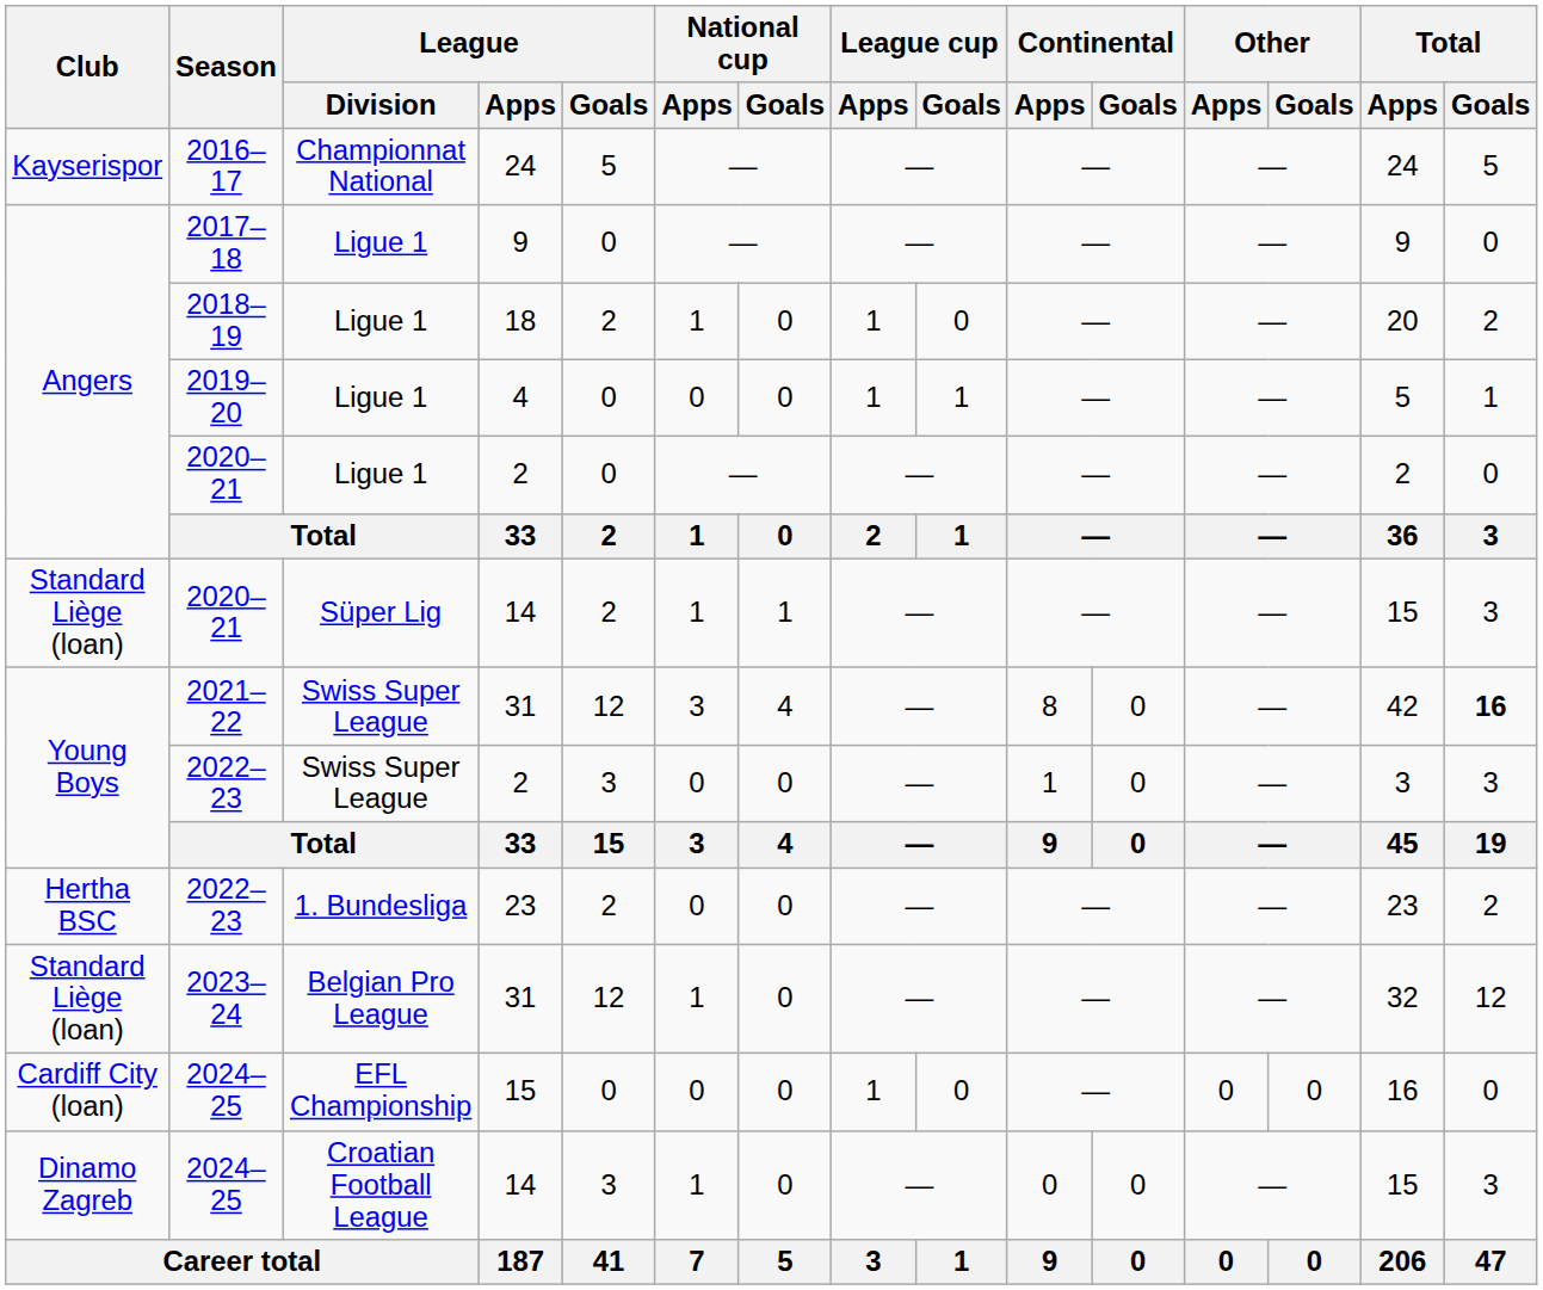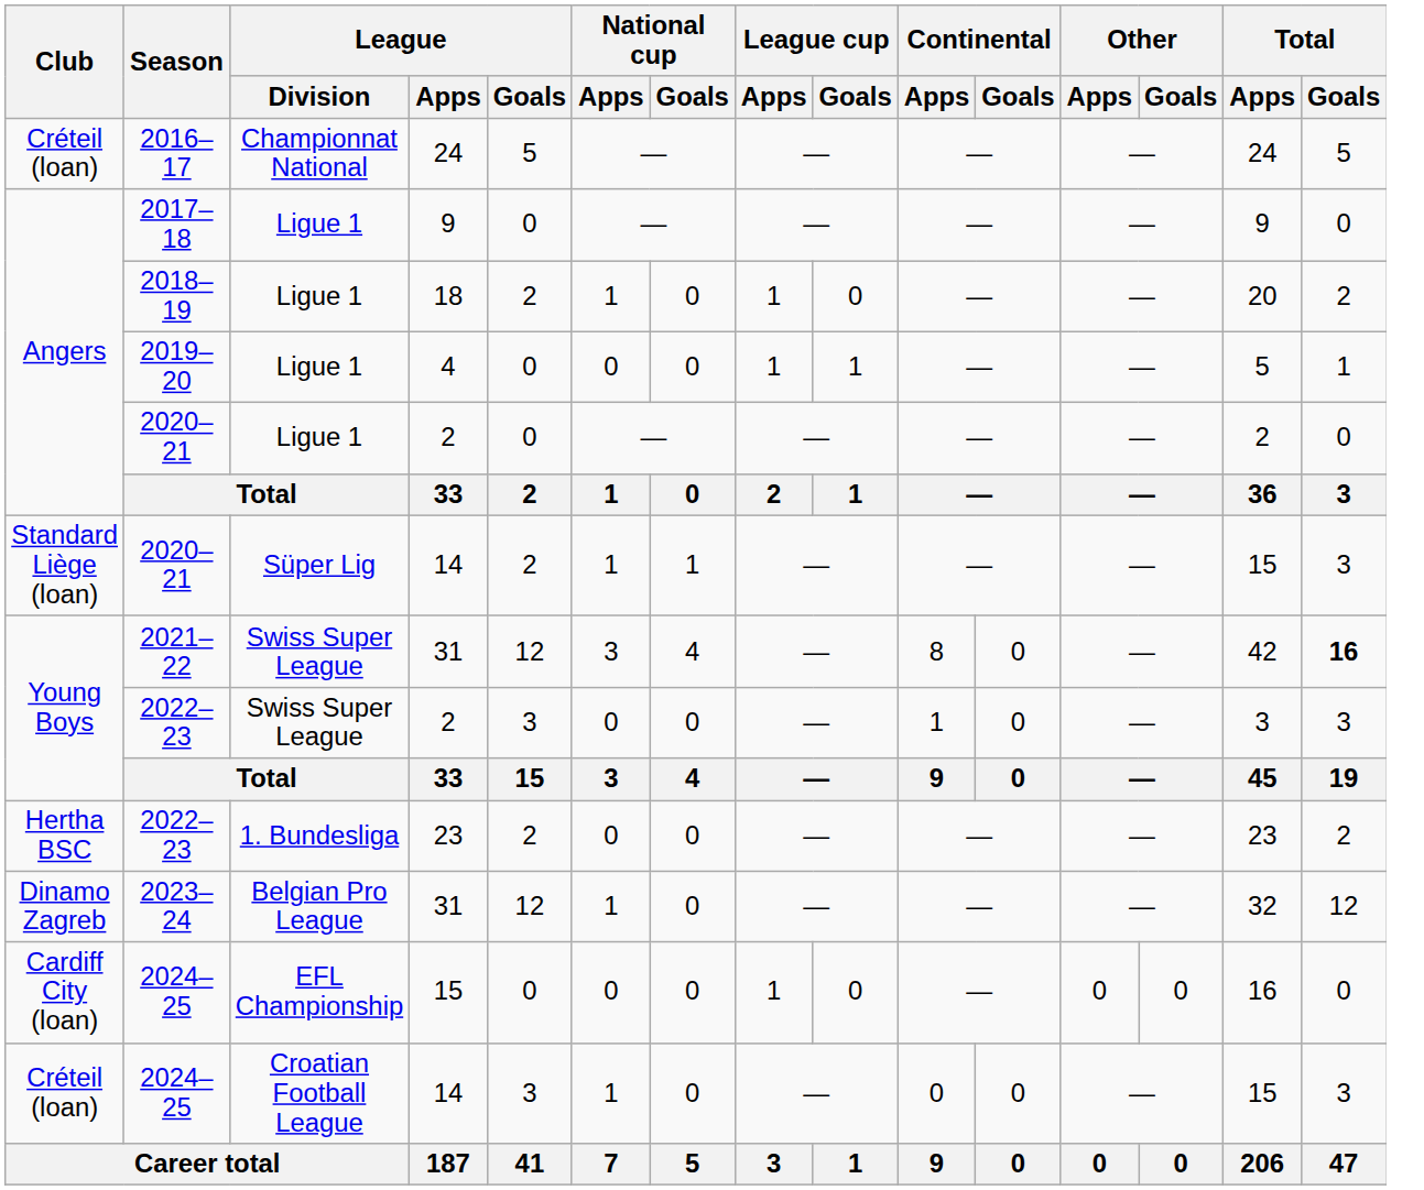 <table class="wikitable" style="text-align:center">
 <tr>
 <th rowspan="2">Club</th>
 <th rowspan="2">Season</th>
 <th colspan="3">League</th>
 <th colspan="2">National cup</th>
 <th colspan="2">League cup</th>
 <th colspan="2">Continental</th>
 <th colspan="2">Other</th>
 <th colspan="2">Total</th>
 </tr>
 <tr>
 <th>Division</th>
 <th>Apps</th>
 <th>Goals</th>
 <th>Apps</th>
 <th>Goals</th>
 <th>Apps</th>
 <th>Goals</th>
 <th>Apps</th>
 <th>Goals</th>
 <th>Apps</th>
 <th>Goals</th>
 <th>Apps</th>
 <th>Goals</th>
 </tr>
 <tr>
-<td><a href='#'>Kayserispor</a></td>
+<td><a href='#'>Créteil</a> (loan)</td>
 <td><a href='#'>2016–17</a></td>
 <td><a href='#'>Championnat National</a></td>
 <td>24</td>
 <td>5</td>
 <td colspan="2">—</td>
 <td colspan="2">—</td>
 <td colspan="2">—</td>
 <td colspan="2">—</td>
 <td>24</td>
 <td>5</td>
 </tr>
 <tr>
 <td rowspan="5"><a href='#'>Angers</a></td>
 <td><a href='#'>2017–18</a></td>
 <td><a href='#'>Ligue 1</a></td>
 <td>9</td>
 <td>0</td>
 <td colspan="2">—</td>
 <td colspan="2">—</td>
 <td colspan="2">—</td>
 <td colspan="2">—</td>
 <td>9</td>
 <td>0</td>
 </tr>
 <tr>
 <td><a href='#'>2018–19</a></td>
 <td>Ligue 1</td>
 <td>18</td>
 <td>2</td>
 <td>1</td>
 <td>0</td>
 <td>1</td>
 <td>0</td>
 <td colspan="2">—</td>
 <td colspan="2">—</td>
 <td>20</td>
 <td>2</td>
 </tr>
 <tr>
 <td><a href='#'>2019–20</a></td>
 <td>Ligue 1</td>
 <td>4</td>
 <td>0</td>
 <td>0</td>
 <td>0</td>
 <td>1</td>
 <td>1</td>
 <td colspan="2">—</td>
 <td colspan="2">—</td>
 <td>5</td>
 <td>1</td>
 </tr>
 <tr>
 <td><a href='#'>2020–21</a></td>
 <td>Ligue 1</td>
 <td>2</td>
 <td>0</td>
 <td colspan="2">—</td>
 <td colspan="2">—</td>
 <td colspan="2">—</td>
 <td colspan="2">—</td>
 <td>2</td>
 <td>0</td>
 </tr>
 <tr>
 <th colspan="2">Total</th>
 <th>33</th>
 <th>2</th>
 <th>1</th>
 <th>0</th>
 <th>2</th>
 <th>1</th>
 <th colspan="2">—</th>
 <th colspan="2">—</th>
 <th>36</th>
 <th>3</th>
 </tr>
 <tr>
 <td><a href='#'>Standard Liège</a> (loan)</td>
 <td><a href='#'>2020–21</a></td>
 <td><a href='#'>Süper Lig</a></td>
 <td>14</td>
 <td>2</td>
 <td>1</td>
 <td>1</td>
 <td colspan="2">—</td>
 <td colspan="2">—</td>
 <td colspan="2">—</td>
 <td>15</td>
 <td>3</td>
 </tr>
 <tr>
 <td rowspan="3"><a href='#'>Young Boys</a></td>
 <td><a href='#'>2021–22</a></td>
 <td><a href='#'>Swiss Super League</a></td>
 <td>31</td>
 <td>12</td>
 <td>3</td>
 <td>4</td>
 <td colspan="2">—</td>
 <td>8</td>
 <td>0</td>
 <td colspan="2">—</td>
 <td>42</td>
 <td><strong>16</strong></td>
 </tr>
 <tr>
 <td><a href='#'>2022–23</a></td>
 <td>Swiss Super League</td>
 <td>2</td>
 <td>3</td>
 <td>0</td>
 <td>0</td>
 <td colspan="2">—</td>
 <td>1</td>
 <td>0</td>
 <td colspan="2">—</td>
 <td>3</td>
 <td>3</td>
 </tr>
 <tr>
 <th colspan="2">Total</th>
 <th>33</th>
 <th>15</th>
 <th>3</th>
 <th>4</th>
 <th colspan="2">—</th>
 <th>9</th>
 <th>0</th>
 <th colspan="2">—</th>
 <th>45</th>
 <th>19</th>
 </tr>
 <tr>
 <td><a href='#'>Hertha BSC</a></td>
 <td><a href='#'>2022–23</a></td>
 <td><a href='#'>1. Bundesliga</a></td>
 <td>23</td>
 <td>2</td>
 <td>0</td>
 <td>0</td>
 <td colspan="2">—</td>
 <td colspan="2">—</td>
 <td colspan="2">—</td>
 <td>23</td>
 <td>2</td>
 </tr>
 <tr>
-<td><a href='#'>Standard Liège</a> (loan)</td>
+<td><a href='#'>Dinamo Zagreb</a></td>
 <td><a href='#'>2023–24</a></td>
 <td><a href='#'>Belgian Pro League</a></td>
 <td>31</td>
 <td>12</td>
 <td>1</td>
 <td>0</td>
 <td colspan="2">—</td>
 <td colspan="2">—</td>
 <td colspan="2">—</td>
 <td>32</td>
 <td>12</td>
 </tr>
 <tr>
 <td><a href='#'>Cardiff City</a> (loan)</td>
 <td><a href='#'>2024–25</a></td>
 <td><a href='#'>EFL Championship</a></td>
 <td>15</td>
 <td>0</td>
 <td>0</td>
 <td>0</td>
 <td>1</td>
 <td>0</td>
 <td colspan="2">—</td>
 <td>0</td>
 <td>0</td>
 <td>16</td>
 <td>0</td>
 </tr>
 <tr>
-<td><a href='#'>Dinamo Zagreb</a></td>
+<td><a href='#'>Créteil</a> (loan)</td>
 <td><a href='#'>2024–25</a></td>
 <td><a href='#'>Croatian Football League</a></td>
 <td>14</td>
 <td>3</td>
 <td>1</td>
 <td>0</td>
 <td colspan="2">—</td>
 <td>0</td>
 <td>0</td>
 <td colspan="2">—</td>
 <td>15</td>
 <td>3</td>
 </tr>
 <tr>
 <th colspan="3">Career total</th>
 <th>187</th>
 <th>41</th>
 <th>7</th>
 <th>5</th>
 <th>3</th>
 <th>1</th>
 <th>9</th>
 <th>0</th>
 <th>0</th>
 <th>0</th>
 <th>206</th>
 <th>47</th>
 </tr>
 </table>
